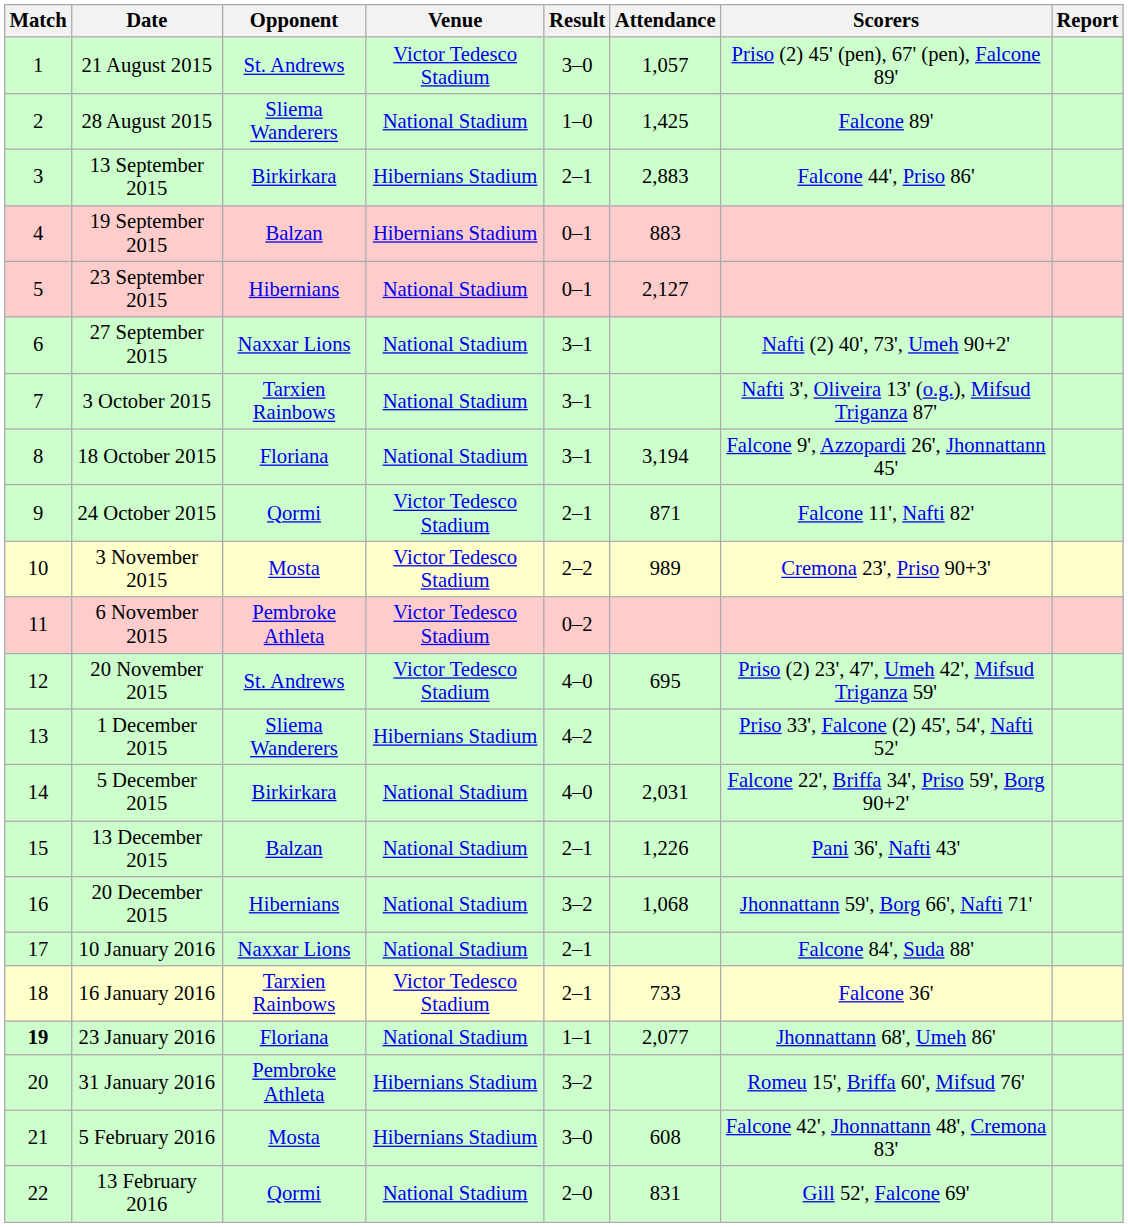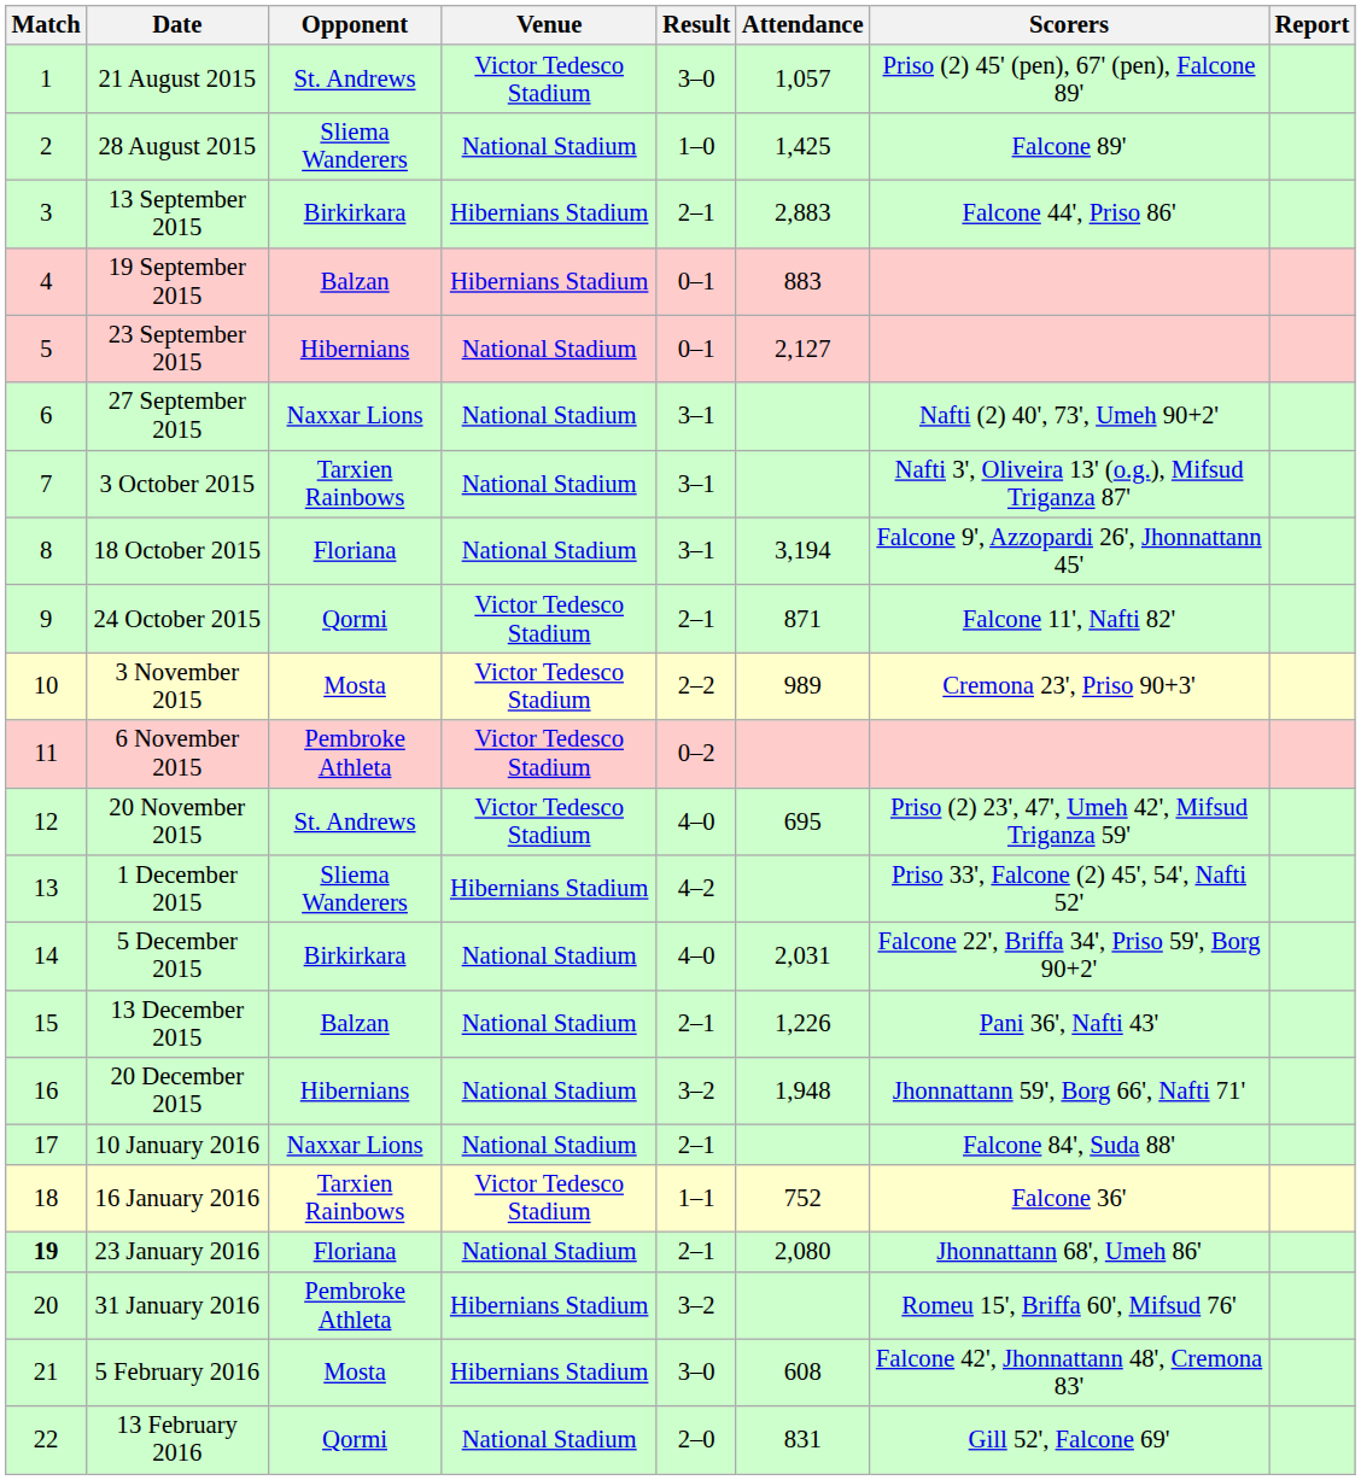 <table class="wikitable"|ordenable=si style="font-size:100%; text-align:center">
 <tr>
 <th>Match</th>
 <th>Date</th>
 <th>Opponent</th>
 <th>Venue</th>
 <th>Result</th>
 <th>Attendance</th>
 <th>Scorers</th>
 <th>Report</th>
 </tr>
 <tr style="background: #CCFFCC;">
 <td>1</td>
 <td>21 August 2015</td>
 <td><a href='#'>St. Andrews</a></td>
 <td><a href='#'>Victor Tedesco Stadium</a></td>
 <td>3–0</td>
 <td>1,057</td>
 <td><a href='#'>Priso</a> (2) 45' (pen), 67' (pen), <a href='#'>Falcone</a> 89'</td>
 <td></td>
 </tr>
 <tr style="background: #CCFFCC;">
 <td>2</td>
 <td>28 August 2015</td>
 <td><a href='#'>Sliema Wanderers</a></td>
 <td><a href='#'>National Stadium</a></td>
 <td>1–0</td>
 <td>1,425</td>
 <td><a href='#'>Falcone</a> 89'</td>
 <td></td>
 </tr>
 <tr style="background: #CCFFCC;">
 <td>3</td>
 <td>13 September 2015</td>
 <td><a href='#'>Birkirkara</a></td>
 <td><a href='#'>Hibernians Stadium</a></td>
 <td>2–1</td>
 <td>2,883</td>
 <td><a href='#'>Falcone</a> 44', <a href='#'>Priso</a> 86'</td>
 <td></td>
 </tr>
 <tr style="background: #FFCCCC;">
 <td>4</td>
 <td>19 September 2015</td>
 <td><a href='#'>Balzan</a></td>
 <td><a href='#'>Hibernians Stadium</a></td>
 <td>0–1</td>
 <td>883</td>
 <td></td>
 <td></td>
 </tr>
 <tr style="background: #FFCCCC;">
 <td>5</td>
 <td>23 September 2015</td>
 <td><a href='#'>Hibernians</a></td>
 <td><a href='#'>National Stadium</a></td>
 <td>0–1</td>
 <td>2,127</td>
 <td></td>
 <td></td>
 </tr>
 <tr style="background: #CCFFCC;">
 <td>6</td>
 <td>27 September 2015</td>
 <td><a href='#'>Naxxar Lions</a></td>
 <td><a href='#'>National Stadium</a></td>
 <td>3–1</td>
 <td></td>
 <td><a href='#'>Nafti</a> (2) 40', 73', <a href='#'>Umeh</a> 90+2'</td>
 <td></td>
 </tr>
 <tr style="background: #CCFFCC;">
 <td>7</td>
 <td>3 October 2015</td>
 <td><a href='#'>Tarxien Rainbows</a></td>
 <td><a href='#'>National Stadium</a></td>
 <td>3–1</td>
 <td></td>
 <td><a href='#'>Nafti</a> 3', <a href='#'>Oliveira</a> 13' (<a href='#'>o.g.</a>), <a href='#'>Mifsud Triganza</a> 87'</td>
 <td></td>
 </tr>
 <tr style="background: #CCFFCC;">
 <td>8</td>
 <td>18 October 2015</td>
 <td><a href='#'>Floriana</a></td>
 <td><a href='#'>National Stadium</a></td>
 <td>3–1</td>
 <td>3,194</td>
 <td><a href='#'>Falcone</a> 9', <a href='#'>Azzopardi</a> 26', <a href='#'>Jhonnattann</a> 45'</td>
 <td></td>
 </tr>
 <tr style="background: #CCFFCC;">
 <td>9</td>
 <td>24 October 2015</td>
 <td><a href='#'>Qormi</a></td>
 <td><a href='#'>Victor Tedesco Stadium</a></td>
 <td>2–1</td>
 <td>871</td>
 <td><a href='#'>Falcone</a> 11', <a href='#'>Nafti</a> 82'</td>
 <td></td>
 </tr>
 <tr style="background: #FFFFCC;">
 <td>10</td>
 <td>3 November 2015</td>
 <td><a href='#'>Mosta</a></td>
 <td><a href='#'>Victor Tedesco Stadium</a></td>
 <td>2–2</td>
 <td>989</td>
 <td><a href='#'>Cremona</a> 23', <a href='#'>Priso</a> 90+3'</td>
 <td></td>
 </tr>
 <tr style="background: #FFCCCC;">
 <td>11</td>
 <td>6 November 2015</td>
 <td><a href='#'>Pembroke Athleta</a></td>
 <td><a href='#'>Victor Tedesco Stadium</a></td>
 <td>0–2</td>
 <td></td>
 <td></td>
 <td></td>
 </tr>
 <tr style="background: #CCFFCC;">
 <td>12</td>
 <td>20 November 2015</td>
 <td><a href='#'>St. Andrews</a></td>
 <td><a href='#'>Victor Tedesco Stadium</a></td>
 <td>4–0</td>
 <td>695</td>
 <td><a href='#'>Priso</a> (2) 23', 47', <a href='#'>Umeh</a> 42', <a href='#'>Mifsud Triganza</a> 59'</td>
 <td></td>
 </tr>
 <tr style="background: #CCFFCC;">
 <td>13</td>
 <td>1 December 2015</td>
 <td><a href='#'>Sliema Wanderers</a></td>
 <td><a href='#'>Hibernians Stadium</a></td>
 <td>4–2</td>
 <td></td>
 <td><a href='#'>Priso</a> 33', <a href='#'>Falcone</a> (2) 45', 54', <a href='#'>Nafti</a> 52'</td>
 <td></td>
 </tr>
 <tr style="background: #CCFFCC;">
 <td>14</td>
 <td>5 December 2015</td>
 <td><a href='#'>Birkirkara</a></td>
 <td><a href='#'>National Stadium</a></td>
 <td>4–0</td>
 <td>2,031</td>
 <td><a href='#'>Falcone</a> 22', <a href='#'>Briffa</a> 34', <a href='#'>Priso</a> 59', <a href='#'>Borg</a> 90+2'</td>
 <td></td>
 </tr>
 <tr style="background: #CCFFCC;">
 <td>15</td>
 <td>13 December 2015</td>
 <td><a href='#'>Balzan</a></td>
 <td><a href='#'>National Stadium</a></td>
 <td>2–1</td>
 <td>1,226</td>
 <td><a href='#'>Pani</a> 36', <a href='#'>Nafti</a> 43'</td>
 <td></td>
 </tr>
 <tr style="background: #CCFFCC;">
 <td>16</td>
 <td>20 December 2015</td>
 <td><a href='#'>Hibernians</a></td>
 <td><a href='#'>National Stadium</a></td>
 <td>3–2</td>
-<td>1,068</td>
+<td>1,948</td>
 <td><a href='#'>Jhonnattann</a> 59', <a href='#'>Borg</a> 66', <a href='#'>Nafti</a> 71'</td>
 <td></td>
 </tr>
 <tr style="background: #CCFFCC;">
 <td>17</td>
 <td>10 January 2016</td>
 <td><a href='#'>Naxxar Lions</a></td>
 <td><a href='#'>National Stadium</a></td>
 <td>2–1</td>
 <td></td>
 <td><a href='#'>Falcone</a> 84', <a href='#'>Suda</a> 88'</td>
 <td></td>
 </tr>
 <tr style="background: #FFFFCC;">
 <td>18</td>
 <td>16 January 2016</td>
 <td><a href='#'>Tarxien Rainbows</a></td>
 <td><a href='#'>Victor Tedesco Stadium</a></td>
-<td>2–1</td>
-<td>733</td>
+<td>1–1</td>
+<td>752</td>
 <td><a href='#'>Falcone</a> 36'</td>
 <td></td>
 </tr>
 <tr style="background: #CCFFCC;">
 <td><strong>19</strong></td>
 <td>23 January 2016</td>
 <td><a href='#'>Floriana</a></td>
 <td><a href='#'>National Stadium</a></td>
-<td>1–1</td>
-<td>2,077</td>
+<td>2–1</td>
+<td>2,080</td>
 <td><a href='#'>Jhonnattann</a> 68', <a href='#'>Umeh</a> 86'</td>
 <td></td>
 </tr>
 <tr style="background: #CCFFCC;">
 <td>20</td>
 <td>31 January 2016</td>
 <td><a href='#'>Pembroke Athleta</a></td>
 <td><a href='#'>Hibernians Stadium</a></td>
 <td>3–2</td>
 <td></td>
 <td><a href='#'>Romeu</a> 15', <a href='#'>Briffa</a> 60', <a href='#'>Mifsud</a> 76'</td>
 <td></td>
 </tr>
 <tr style="background: #CCFFCC;">
 <td>21</td>
 <td>5 February 2016</td>
 <td><a href='#'>Mosta</a></td>
 <td><a href='#'>Hibernians Stadium</a></td>
 <td>3–0</td>
 <td>608</td>
 <td><a href='#'>Falcone</a> 42', <a href='#'>Jhonnattann</a> 48', <a href='#'>Cremona</a> 83'</td>
 <td></td>
 </tr>
 <tr style="background: #CCFFCC;">
 <td>22</td>
 <td>13 February 2016</td>
 <td><a href='#'>Qormi</a></td>
 <td><a href='#'>National Stadium</a></td>
 <td>2–0</td>
 <td>831</td>
 <td><a href='#'>Gill</a> 52', <a href='#'>Falcone</a> 69'</td>
 <td></td>
 </tr>
 </table>
